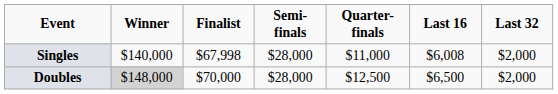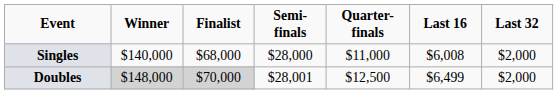 <table class="wikitable" style="font-size:90%; text-align:center">
 <tr>
 <td width="104px"><strong>Event</strong></td>
 <td width="68px"><strong>Winner</strong></td>
 <td width="68px"><strong>Finalist</strong></td>
 <td width="68px"><strong>Semi-finals</strong></td>
 <td width="80px"><strong>Quarter-finals</strong></td>
 <td width="68px"><strong>Last 16</strong></td>
 <td width="68px"><strong>Last 32</strong></td>
 </tr>
 <tr>
 <td bgcolor="#dfe2e9"><strong>Singles</strong></td>
 <td>$140,000</td>
-<td>$67,998</td>
+<td>$68,000</td>
 <td>$28,000</td>
 <td>$11,000</td>
 <td>$6,008</td>
 <td>$2,000</td>
 </tr>
 <tr>
 <td bgcolor="#dfe2e9"><strong>Doubles</strong></td>
 <td style="background: lightgrey;">$148,000</td>
-<td>$70,000</td>
-<td>$28,000</td>
+<td style="background: lightgrey;">$70,000</td>
+<td>$28,001</td>
 <td>$12,500</td>
-<td>$6,500</td>
+<td>$6,499</td>
 <td>$2,000</td>
 </tr>
 </table>
